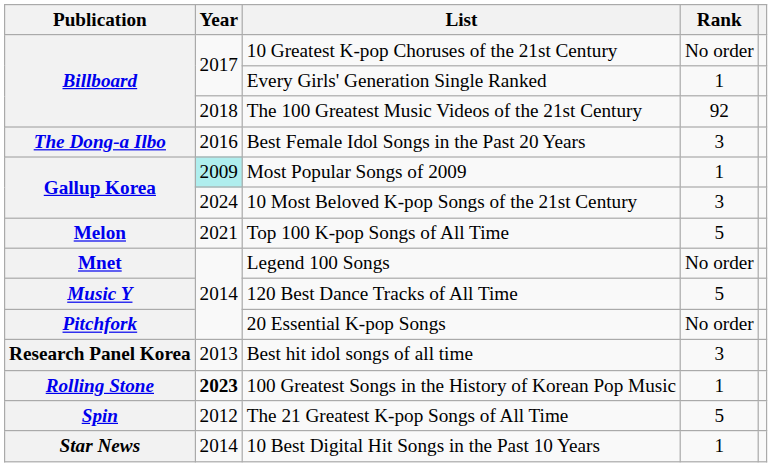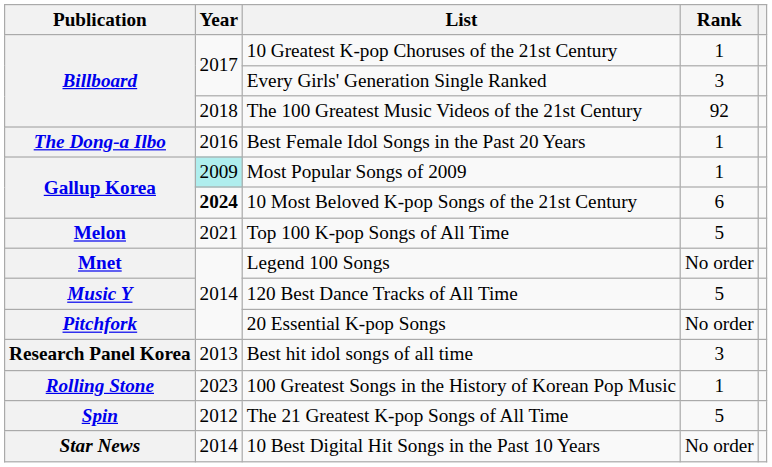 <table class="wikitable plainrowheaders sortable">
 <tr>
 <th>Publication</th>
 <th>Year</th>
 <th>List</th>
 <th>Rank</th>
 <th class="unsortable"></th>
 </tr>
 <tr>
 <th rowspan="3" scope="row"><em><a href='#'>Billboard</a></em></th>
 <td rowspan="2" align="center">2017</td>
 <td>10 Greatest K-pop Choruses of the 21st Century</td>
-<td align="center">No order</td>
+<td align="center">1</td>
 <td align="center"></td>
 </tr>
 <tr>
 <td>Every Girls' Generation Single Ranked</td>
-<td align="center">1</td>
+<td align="center">3</td>
 <td align="center"></td>
 </tr>
 <tr>
 <td align="center">2018</td>
 <td>The 100 Greatest Music Videos of the 21st Century</td>
 <td align="center">92</td>
 <td align="center"></td>
 </tr>
 <tr>
 <th scope="row"><em><a href='#'>The Dong-a Ilbo</a></em></th>
 <td align="center">2016</td>
 <td>Best Female Idol Songs in the Past 20 Years</td>
-<td align="center">3</td>
+<td align="center">1</td>
 <td align="center"></td>
 </tr>
 <tr>
 <th rowspan="2" scope="row"><a href='#'>Gallup Korea</a></th>
 <td align="center" style="background: paleturquoise;">2009</td>
 <td>Most Popular Songs of 2009</td>
 <td align="center">1</td>
 <td align="center"></td>
 </tr>
 <tr>
-<td align="center">2024</td>
+<td align="center"><strong>2024</strong></td>
 <td>10 Most Beloved K-pop Songs of the 21st Century</td>
-<td align="center">3</td>
+<td align="center">6</td>
 <td align="center"></td>
 </tr>
 <tr>
 <th scope="row"><a href='#'>Melon</a></th>
 <td align="center">2021</td>
 <td>Top 100 K-pop Songs of All Time</td>
 <td align="center">5</td>
 <td align="center"></td>
 </tr>
 <tr>
 <th scope="row"><a href='#'>Mnet</a></th>
 <td rowspan="3" align="center">2014</td>
 <td>Legend 100 Songs</td>
 <td align="center">No order</td>
 <td align="center"></td>
 </tr>
 <tr>
 <th scope="row"><em><a href='#'>Music Y</a></em></th>
 <td>120 Best Dance Tracks of All Time</td>
 <td align="center">5</td>
 <td align="center"></td>
 </tr>
 <tr>
 <th scope="row"><em><a href='#'>Pitchfork</a></em></th>
 <td>20 Essential K-pop Songs</td>
 <td align="center">No order</td>
 <td align="center"></td>
 </tr>
 <tr>
 <th scope="row">Research Panel Korea</th>
 <td align="center">2013</td>
 <td>Best hit idol songs of all time</td>
 <td align="center">3</td>
 <td align="center"></td>
 </tr>
 <tr>
 <th scope="row"><em><a href='#'>Rolling Stone</a></em></th>
-<td align="center"><strong>2023</strong></td>
+<td align="center">2023</td>
 <td>100 Greatest Songs in the History of Korean Pop Music</td>
 <td align="center">1</td>
 <td align="center"></td>
 </tr>
 <tr>
 <th scope="row"><a href='#'><em>Spin</em></a></th>
 <td align="center">2012</td>
 <td>The 21 Greatest K-pop Songs of All Time</td>
 <td align="center">5</td>
 <td align="center"></td>
 </tr>
 <tr>
 <th scope="row"><em>Star News</em></th>
 <td align="center">2014</td>
 <td>10 Best Digital Hit Songs in the Past 10 Years</td>
-<td align="center">1</td>
+<td align="center">No order</td>
 <td align="center"></td>
 </tr>
 </table>
